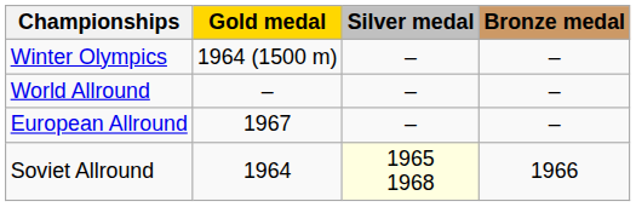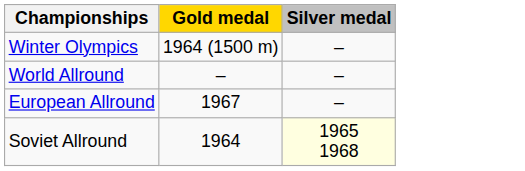 <table class="wikitable" style="text-align:center">
 <tr>
 <th>Championships</th>
 <td bgcolor=gold><strong>Gold medal</strong></td>
 <td bgcolor=silver><strong>Silver medal</strong></td>
-<td bgcolor=cc9966><strong>Bronze medal</strong></td>
 </tr>
 <tr>
 <td align="left"><a href='#'>Winter Olympics</a></td>
 <td>1964 (1500 m)</td>
 <td>–</td>
-<td>–</td>
 </tr>
 <tr>
 <td align="left"><a href='#'>World Allround</a></td>
-<td>–</td>
 <td>–</td>
 <td>–</td>
 </tr>
 <tr>
 <td align="left"><a href='#'>European Allround</a></td>
 <td>1967</td>
 <td>–</td>
-<td>–</td>
 </tr>
 <tr>
 <td align="left">Soviet Allround</td>
 <td>1964</td>
 <td style="background: lightyellow;">1965 <br> 1968</td>
-<td>1966</td>
 </tr>
 </table>
